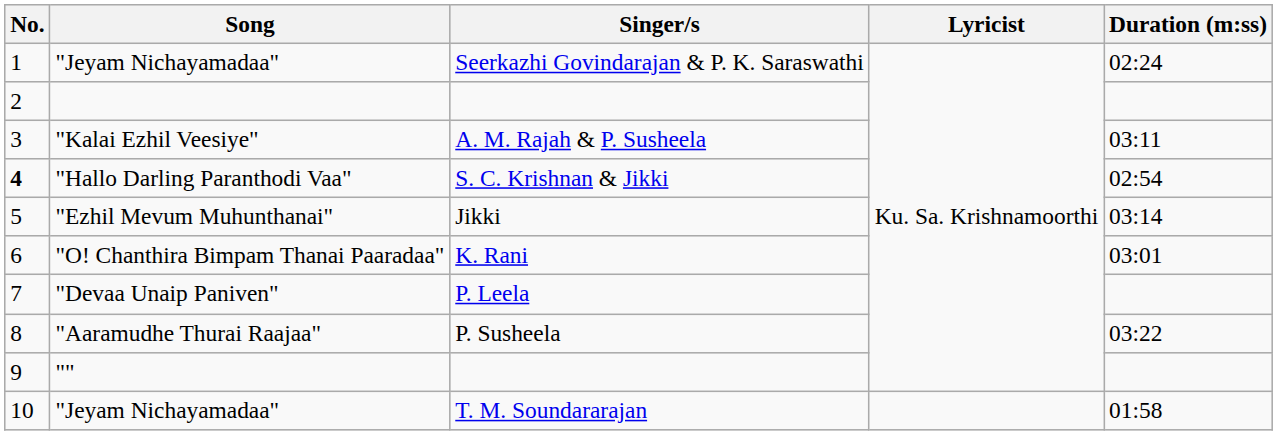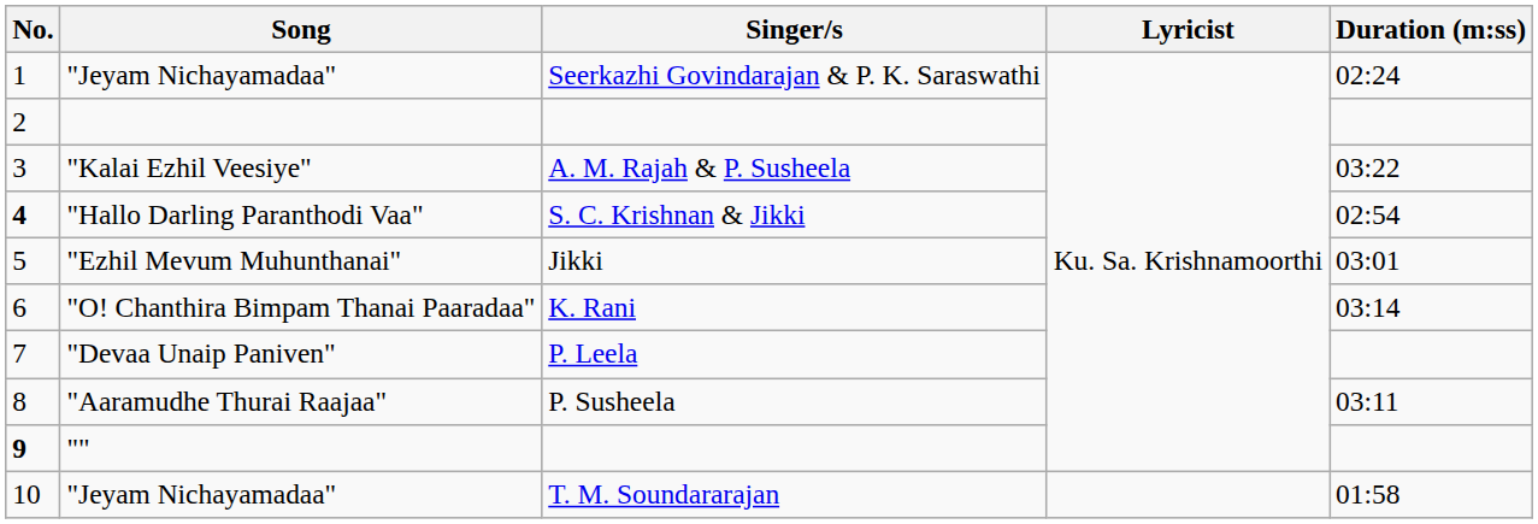 <table class="wikitable" style="font-size:95%;">
 <tr>
 <th>No.</th>
 <th>Song</th>
 <th>Singer/s</th>
 <th>Lyricist</th>
 <th>Duration (m:ss)</th>
 </tr>
 <tr>
 <td>1</td>
 <td>"Jeyam Nichayamadaa"</td>
 <td><a href='#'>Seerkazhi Govindarajan</a> & P. K. Saraswathi</td>
 <td rowspan=9>Ku. Sa. Krishnamoorthi</td>
 <td>02:24</td>
 </tr>
 <tr>
 <td>2</td>
 <td></td>
 <td></td>
 <td></td>
 </tr>
 <tr>
 <td>3</td>
 <td>"Kalai Ezhil Veesiye"</td>
 <td><a href='#'>A. M. Rajah</a> & <a href='#'>P. Susheela</a></td>
-<td>03:11</td>
+<td>03:22</td>
 </tr>
 <tr>
 <td><strong>4</strong></td>
 <td>"Hallo Darling Paranthodi Vaa"</td>
 <td><a href='#'>S. C. Krishnan</a> & <a href='#'>Jikki</a></td>
 <td>02:54</td>
 </tr>
 <tr>
 <td>5</td>
 <td>"Ezhil Mevum Muhunthanai"</td>
 <td>Jikki</td>
-<td>03:14</td>
+<td>03:01</td>
 </tr>
 <tr>
 <td>6</td>
 <td>"O! Chanthira Bimpam Thanai Paaradaa"</td>
 <td><a href='#'>K. Rani</a></td>
-<td>03:01</td>
+<td>03:14</td>
 </tr>
 <tr>
 <td>7</td>
 <td>"Devaa Unaip Paniven"</td>
 <td><a href='#'>P. Leela</a></td>
 <td></td>
 </tr>
 <tr>
 <td>8</td>
 <td>"Aaramudhe Thurai Raajaa"</td>
 <td>P. Susheela</td>
-<td>03:22</td>
+<td>03:11</td>
 </tr>
 <tr>
-<td>9</td>
+<td><strong>9</strong></td>
 <td>""</td>
 <td></td>
 <td></td>
 </tr>
 <tr>
 <td>10</td>
 <td>"Jeyam Nichayamadaa"</td>
 <td><a href='#'>T. M. Soundararajan</a></td>
 <td></td>
 <td>01:58</td>
 </tr>
 </table>
